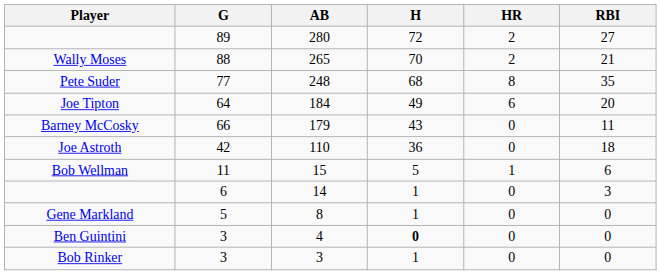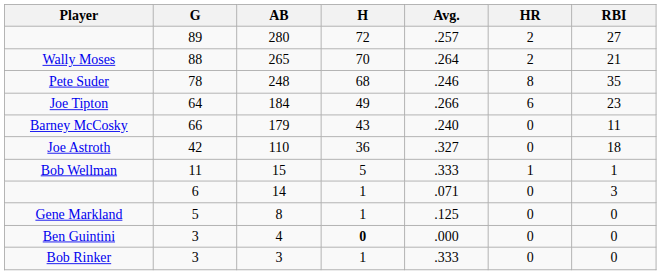 <table class="wikitable sortable">
 <tr>
 <th bgcolor="#DDDDFF" width="16%">Player</th>
 <th bgcolor="#DDDDFF" width="9%">G</th>
 <th bgcolor="#DDDDFF" width="9%">AB</th>
 <th bgcolor="#DDDDFF" width="9%">H</th>
+<th bgcolor="#DDDDFF" width="9%">Avg.</th>
 <th bgcolor="#DDDDFF" width="9%">HR</th>
 <th bgcolor="#DDDDFF" width="9%">RBI</th>
 </tr>
 <tr align="center">
 <td></td>
 <td>89</td>
 <td>280</td>
 <td>72</td>
+<td>.257</td>
 <td>2</td>
 <td>27</td>
 </tr>
 <tr align="center">
 <td><a href='#'>Wally Moses</a></td>
 <td>88</td>
 <td>265</td>
 <td>70</td>
+<td>.264</td>
 <td>2</td>
 <td>21</td>
 </tr>
 <tr align="center">
 <td><a href='#'>Pete Suder</a></td>
-<td>77</td>
+<td>78</td>
 <td>248</td>
 <td>68</td>
+<td>.246</td>
 <td>8</td>
 <td>35</td>
 </tr>
 <tr align="center">
 <td><a href='#'>Joe Tipton</a></td>
 <td>64</td>
 <td>184</td>
 <td>49</td>
+<td>.266</td>
 <td>6</td>
-<td>20</td>
+<td>23</td>
 </tr>
 <tr align="center">
 <td><a href='#'>Barney McCosky</a></td>
 <td>66</td>
 <td>179</td>
 <td>43</td>
+<td>.240</td>
 <td>0</td>
 <td>11</td>
 </tr>
 <tr align="center">
 <td><a href='#'>Joe Astroth</a></td>
 <td>42</td>
 <td>110</td>
 <td>36</td>
+<td>.327</td>
 <td>0</td>
 <td>18</td>
 </tr>
 <tr align="center">
 <td><a href='#'>Bob Wellman</a></td>
 <td>11</td>
 <td>15</td>
 <td>5</td>
+<td>.333</td>
 <td>1</td>
-<td>6</td>
+<td>1</td>
 </tr>
 <tr align="center">
 <td></td>
 <td>6</td>
 <td>14</td>
 <td>1</td>
+<td>.071</td>
 <td>0</td>
 <td>3</td>
 </tr>
 <tr align="center">
 <td><a href='#'>Gene Markland</a></td>
 <td>5</td>
 <td>8</td>
 <td>1</td>
+<td>.125</td>
 <td>0</td>
 <td>0</td>
 </tr>
 <tr align="center">
 <td><a href='#'>Ben Guintini</a></td>
 <td>3</td>
 <td>4</td>
 <td><strong>0</strong></td>
+<td>.000</td>
 <td>0</td>
 <td>0</td>
 </tr>
 <tr align="center">
 <td><a href='#'>Bob Rinker</a></td>
 <td>3</td>
 <td>3</td>
 <td>1</td>
+<td>.333</td>
 <td>0</td>
 <td>0</td>
 </tr>
 </table>
